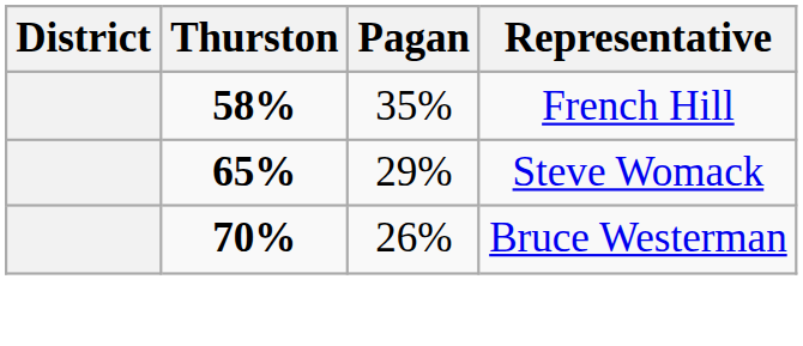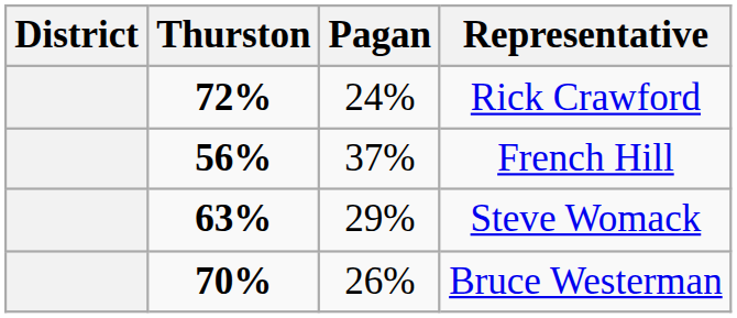 <table class=wikitable>
 <tr>
 <th>District</th>
 <th>Thurston</th>
 <th>Pagan</th>
 <th>Representative</th>
 </tr>
 <tr align=center>
 <th></th>
-<td><strong>58%</strong></td>
-<td>35%</td>
+<td><strong>72%</strong></td>
+<td>24%</td>
+<td><a href='#'>Rick Crawford</a></td>
+</tr>
+<tr align=center>
+<th></th>
+<td><strong>56%</strong></td>
+<td>37%</td>
 <td><a href='#'>French Hill</a></td>
 </tr>
 <tr align=center>
 <th></th>
-<td><strong>65%</strong></td>
+<td><strong>63%</strong></td>
 <td>29%</td>
 <td><a href='#'>Steve Womack</a></td>
 </tr>
 <tr align=center>
 <th></th>
 <td><strong>70%</strong></td>
 <td>26%</td>
 <td><a href='#'>Bruce Westerman</a></td>
 </tr>
 </table>
